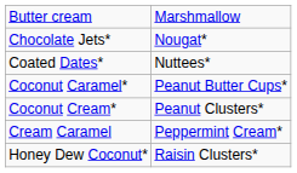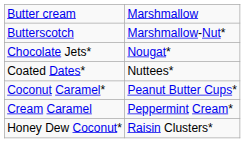 <table class="wikitable sortable">
 <tr>
 <td><a href='#'>Butter cream</a></td>
 <td><a href='#'>Marshmallow</a></td>
+</tr>
+<tr>
+<td><a href='#'>Butterscotch</a></td>
+<td><a href='#'>Marshmallow</a>-<a href='#'>Nut</a>*</td>
 </tr>
 <tr>
 <td><a href='#'>Chocolate</a> Jets*</td>
 <td><a href='#'>Nougat</a>*</td>
 </tr>
 <tr>
 <td>Coated <a href='#'>Dates</a>*</td>
 <td>Nuttees*</td>
 </tr>
 <tr>
 <td><a href='#'>Coconut</a> <a href='#'>Caramel</a>*</td>
 <td><a href='#'>Peanut Butter Cups</a>*</td>
 </tr>
 <tr>
-<td><a href='#'>Coconut</a> <a href='#'>Cream</a>*</td>
-<td><a href='#'>Peanut</a> Clusters*</td>
-</tr>
-<tr>
 <td><a href='#'>Cream</a> <a href='#'>Caramel</a></td>
 <td><a href='#'>Peppermint</a> <a href='#'>Cream</a>*</td>
 </tr>
 <tr>
 <td>Honey Dew <a href='#'>Coconut</a>*</td>
 <td><a href='#'>Raisin</a> Clusters*</td>
 </tr>
 </table>
